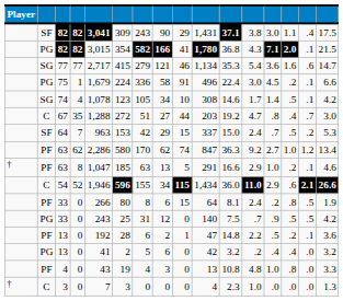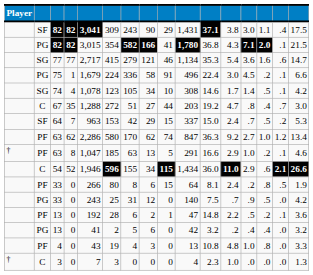 <table class="wikitable sortable" style="font-size: 95%; text-align:right;">
 <tr>
 <th style="background:#007FC5; color:#FFFFFF; border-top:#010101 3px solid; border-bottom:#010101 3px solid;">Player</th>
 <th style="background:#007FC5; color:#FFFFFF; border-top:#010101 3px solid; border-bottom:#010101 3px solid;"></th>
 <th style="background:#007FC5; color:#FFFFFF; border-top:#010101 3px solid; border-bottom:#010101 3px solid;"></th>
 <th style="background:#007FC5; color:#FFFFFF; border-top:#010101 3px solid; border-bottom:#010101 3px solid;"></th>
 <th style="background:#007FC5; color:#FFFFFF; border-top:#010101 3px solid; border-bottom:#010101 3px solid;"></th>
 <th style="background:#007FC5; color:#FFFFFF; border-top:#010101 3px solid; border-bottom:#010101 3px solid;"></th>
 <th style="background:#007FC5; color:#FFFFFF; border-top:#010101 3px solid; border-bottom:#010101 3px solid;"></th>
 <th style="background:#007FC5; color:#FFFFFF; border-top:#010101 3px solid; border-bottom:#010101 3px solid;"></th>
 <th style="background:#007FC5; color:#FFFFFF; border-top:#010101 3px solid; border-bottom:#010101 3px solid;"></th>
 <th style="background:#007FC5; color:#FFFFFF; border-top:#010101 3px solid; border-bottom:#010101 3px solid;"></th>
 <th style="background:#007FC5; color:#FFFFFF; border-top:#010101 3px solid; border-bottom:#010101 3px solid;"></th>
 <th style="background:#007FC5; color:#FFFFFF; border-top:#010101 3px solid; border-bottom:#010101 3px solid;"></th>
 <th style="background:#007FC5; color:#FFFFFF; border-top:#010101 3px solid; border-bottom:#010101 3px solid;"></th>
 <th style="background:#007FC5; color:#FFFFFF; border-top:#010101 3px solid; border-bottom:#010101 3px solid;"></th>
 <th style="background:#007FC5; color:#FFFFFF; border-top:#010101 3px solid; border-bottom:#010101 3px solid;"></th>
 <th style="background:#007FC5; color:#FFFFFF; border-top:#010101 3px solid; border-bottom:#010101 3px solid;"></th>
 </tr>
 <tr>
 <td style="text-align:left;"></td>
 <td style="text-align:center;">SF</td>
 <td style="background:#010101; color:#FFFFFF;"><strong>82</strong></td>
 <td style="background:#010101; color:#FFFFFF;"><strong>82</strong></td>
 <td style="background:#010101; color:#FFFFFF;"><strong>3,041</strong></td>
 <td>309</td>
 <td>243</td>
 <td>90</td>
 <td>29</td>
 <td>1,431</td>
 <td style="background:#010101; color:#FFFFFF;"><strong>37.1</strong></td>
 <td>3.8</td>
 <td>3.0</td>
 <td>1.1</td>
 <td>.4</td>
 <td>17.5</td>
 </tr>
 <tr>
 <td style="text-align:left;"></td>
 <td style="text-align:center;">PG</td>
 <td style="background:#010101; color:#FFFFFF;"><strong>82</strong></td>
 <td style="background:#010101; color:#FFFFFF;"><strong>82</strong></td>
 <td>3,015</td>
 <td>354</td>
 <td style="background:#010101; color:#FFFFFF;"><strong>582</strong></td>
 <td style="background:#010101; color:#FFFFFF;"><strong>166</strong></td>
 <td>41</td>
 <td style="background:#010101; color:#FFFFFF;"><strong>1,780</strong></td>
 <td>36.8</td>
 <td>4.3</td>
 <td style="background:#010101; color:#FFFFFF;"><strong>7.1</strong></td>
 <td style="background:#010101; color:#FFFFFF;"><strong>2.0</strong></td>
 <td>.1</td>
 <td>21.5</td>
 </tr>
 <tr>
 <td style="text-align:left;"></td>
 <td style="text-align:center;">SG</td>
 <td>77</td>
 <td>77</td>
 <td>2,717</td>
 <td>415</td>
 <td>279</td>
 <td>121</td>
 <td>46</td>
 <td>1,134</td>
 <td>35.3</td>
 <td>5.4</td>
 <td>3.6</td>
 <td>1.6</td>
 <td>.6</td>
 <td>14.7</td>
 </tr>
 <tr>
 <td style="text-align:left;"></td>
 <td style="text-align:center;">PG</td>
 <td>75</td>
 <td>1</td>
 <td>1,679</td>
 <td>224</td>
 <td>336</td>
 <td>58</td>
 <td>91</td>
 <td>496</td>
 <td>22.4</td>
 <td>3.0</td>
 <td>4.5</td>
 <td>.2</td>
 <td>.1</td>
 <td>6.6</td>
 </tr>
 <tr>
 <td style="text-align:left;"></td>
 <td style="text-align:center;">SG</td>
 <td>74</td>
 <td>4</td>
 <td>1,078</td>
 <td>123</td>
 <td>105</td>
 <td>34</td>
 <td>10</td>
 <td>308</td>
 <td>14.6</td>
 <td>1.7</td>
 <td>1.4</td>
 <td>.5</td>
 <td>.1</td>
 <td>4.2</td>
 </tr>
 <tr>
 <td style="text-align:left;"></td>
 <td style="text-align:center;">C</td>
 <td>67</td>
 <td>35</td>
 <td>1,288</td>
 <td>272</td>
 <td>51</td>
 <td>27</td>
 <td>44</td>
 <td>203</td>
 <td>19.2</td>
 <td>4.7</td>
 <td>.8</td>
 <td>.4</td>
 <td>.7</td>
 <td>3.0</td>
 </tr>
 <tr>
 <td style="text-align:left;"></td>
 <td style="text-align:center;">SF</td>
 <td>64</td>
 <td>7</td>
 <td>963</td>
 <td>153</td>
 <td>42</td>
 <td>29</td>
 <td>15</td>
 <td>337</td>
 <td>15.0</td>
 <td>2.4</td>
 <td>.7</td>
 <td>.5</td>
 <td>.2</td>
 <td>5.3</td>
 </tr>
 <tr>
 <td style="text-align:left;"></td>
 <td style="text-align:center;">PF</td>
 <td>63</td>
 <td>62</td>
 <td>2,286</td>
 <td>580</td>
 <td>170</td>
 <td>62</td>
 <td>74</td>
 <td>847</td>
 <td>36.3</td>
 <td>9.2</td>
 <td>2.7</td>
 <td>1.0</td>
 <td>1.2</td>
 <td>13.4</td>
 </tr>
 <tr>
 <td style="text-align:left;"><sup>†</sup></td>
 <td style="text-align:center;">PF</td>
 <td>63</td>
 <td>8</td>
 <td>1,047</td>
 <td>185</td>
 <td>63</td>
 <td>13</td>
 <td>5</td>
 <td>291</td>
 <td>16.6</td>
 <td>2.9</td>
 <td>1.0</td>
 <td>.2</td>
 <td>.1</td>
 <td>4.6</td>
 </tr>
 <tr>
 <td style="text-align:left;"></td>
 <td style="text-align:center;">C</td>
 <td>54</td>
 <td>52</td>
 <td>1,946</td>
 <td style="background:#010101; color:#FFFFFF;"><strong>596</strong></td>
 <td>155</td>
 <td>34</td>
 <td style="background:#010101; color:#FFFFFF;"><strong>115</strong></td>
 <td>1,434</td>
 <td>36.0</td>
 <td style="background:#010101; color:#FFFFFF;"><strong>11.0</strong></td>
 <td>2.9</td>
 <td>.6</td>
 <td style="background:#010101; color:#FFFFFF;"><strong>2.1</strong></td>
 <td style="background:#010101; color:#FFFFFF;"><strong>26.6</strong></td>
 </tr>
 <tr>
 <td style="text-align:left;"></td>
 <td style="text-align:center;">PF</td>
 <td>33</td>
 <td>0</td>
 <td>266</td>
 <td>80</td>
 <td>8</td>
 <td>6</td>
 <td>15</td>
 <td>64</td>
 <td>8.1</td>
 <td>2.4</td>
 <td>.2</td>
 <td>.8</td>
 <td>.5</td>
 <td>1.9</td>
 </tr>
 <tr>
 <td style="text-align:left;"></td>
 <td style="text-align:center;">PG</td>
 <td>33</td>
 <td>0</td>
 <td>243</td>
 <td>25</td>
 <td>31</td>
 <td>12</td>
 <td>0</td>
 <td>140</td>
 <td>7.5</td>
 <td>.7</td>
 <td>.9</td>
 <td>.5</td>
-<td>.5</td>
+<td>.0</td>
 <td>4.2</td>
 </tr>
 <tr>
 <td style="text-align:left;"></td>
 <td style="text-align:center;">PF</td>
 <td>13</td>
 <td>0</td>
 <td>192</td>
 <td>28</td>
 <td>6</td>
 <td>2</td>
 <td>1</td>
 <td>47</td>
 <td>14.8</td>
 <td>2.2</td>
 <td>.5</td>
 <td>.2</td>
 <td>.1</td>
 <td>3.6</td>
 </tr>
 <tr>
 <td style="text-align:left;"></td>
 <td style="text-align:center;">PG</td>
 <td>13</td>
 <td>0</td>
 <td>41</td>
 <td>2</td>
 <td>5</td>
 <td>6</td>
 <td>0</td>
 <td>42</td>
 <td>3.2</td>
 <td>.2</td>
 <td>.4</td>
 <td>.4</td>
 <td>.0</td>
 <td>3.2</td>
 </tr>
 <tr>
 <td style="text-align:left;"></td>
 <td style="text-align:center;">PF</td>
 <td>4</td>
 <td>0</td>
 <td>43</td>
 <td>19</td>
 <td>4</td>
 <td>3</td>
 <td>0</td>
 <td>13</td>
 <td>10.8</td>
 <td>4.8</td>
 <td>1.0</td>
 <td>.8</td>
 <td>.0</td>
 <td>3.3</td>
 </tr>
 <tr>
 <td style="text-align:left;"><sup>†</sup></td>
 <td style="text-align:center;">C</td>
 <td>3</td>
 <td>0</td>
 <td>7</td>
 <td>3</td>
 <td>0</td>
 <td>0</td>
 <td>0</td>
 <td>4</td>
 <td>2.3</td>
 <td>1.0</td>
 <td>.0</td>
 <td>.0</td>
 <td>.0</td>
 <td>1.3</td>
 </tr>
 </table>
